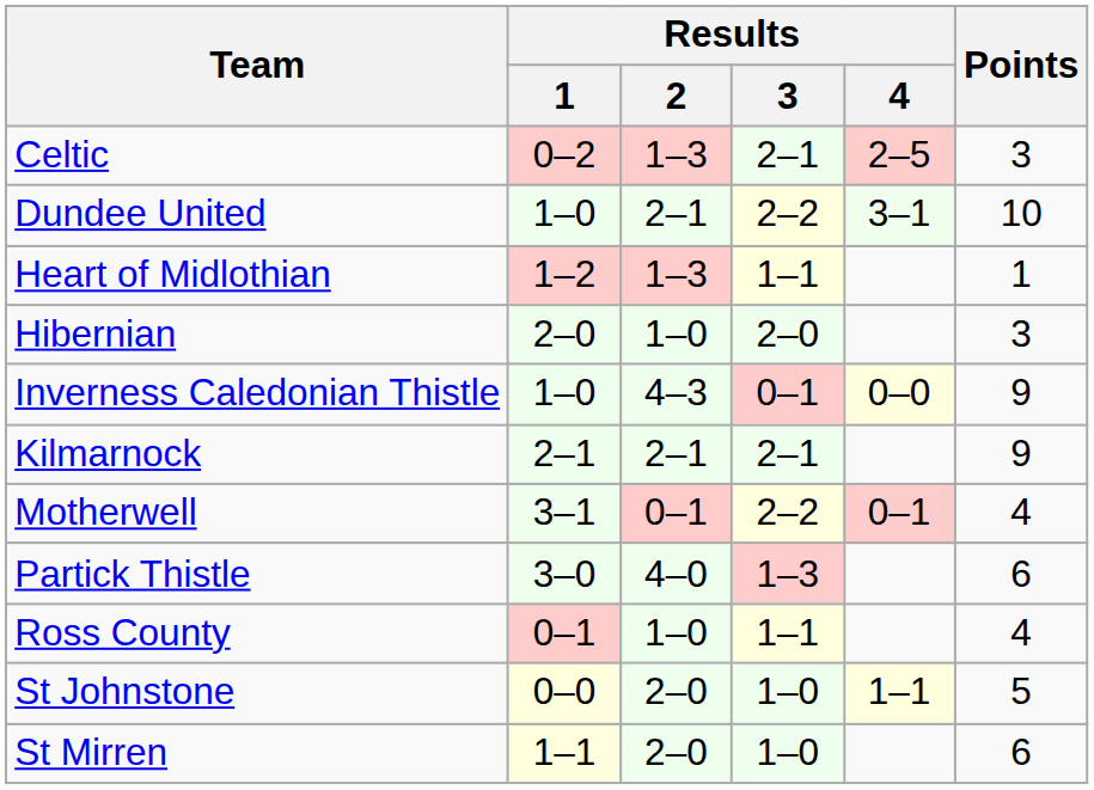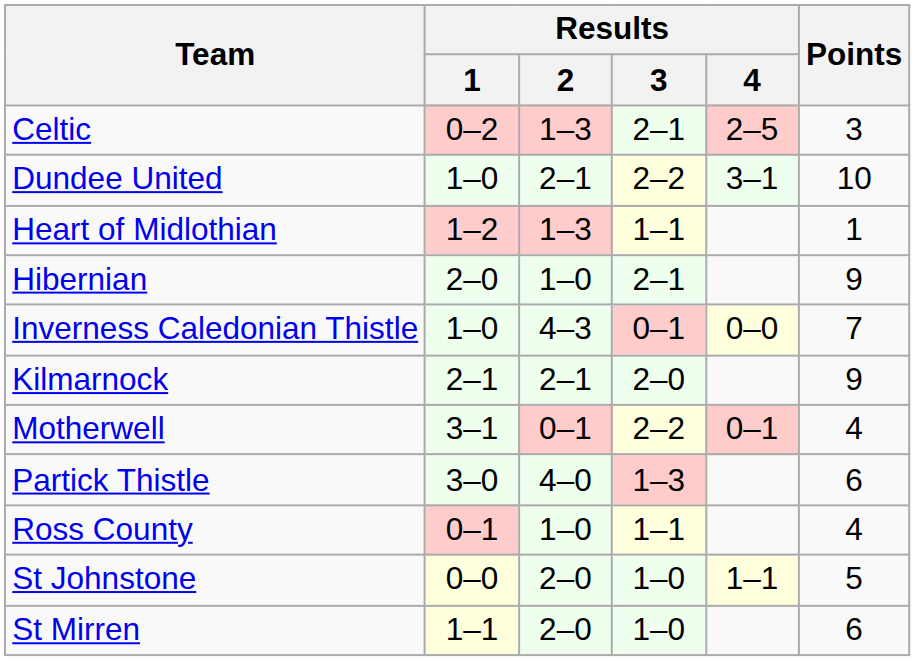 <table class="wikitable" style="text-align:center">
 <tr>
 <th rowspan=2>Team</th>
 <th colspan=4>Results</th>
 <th rowspan=2>Points</th>
 </tr>
 <tr>
 <th width=40>1</th>
 <th width=40>2</th>
 <th width=40>3</th>
 <th width=40>4</th>
 </tr>
 <tr>
 <td align=left><a href='#'>Celtic</a></td>
 <td style="background:#fcc;">0–2</td>
 <td style="background:#fcc;">1–3</td>
 <td style="background:#efe;">2–1</td>
 <td style="background:#fcc;">2–5</td>
 <td>3</td>
 </tr>
 <tr>
 <td align=left><a href='#'>Dundee United</a></td>
 <td style="background:#efe;">1–0</td>
 <td style="background:#efe;">2–1</td>
 <td style="background:#ffd;">2–2</td>
 <td style="background:#efe;">3–1</td>
 <td>10</td>
 </tr>
 <tr>
 <td align=left><a href='#'>Heart of Midlothian</a></td>
 <td style="background:#fcc;">1–2</td>
 <td style="background:#fcc;">1–3</td>
 <td style="background:#ffd;">1–1</td>
 <td></td>
 <td>1</td>
 </tr>
 <tr>
 <td align=left><a href='#'>Hibernian</a></td>
 <td style="background:#efe;">2–0</td>
 <td style="background:#efe;">1–0</td>
-<td style="background:#efe;">2–0</td>
+<td style="background:#efe;">2–1</td>
 <td></td>
-<td>3</td>
+<td>9</td>
 </tr>
 <tr>
 <td align=left><a href='#'>Inverness Caledonian Thistle</a></td>
 <td style="background:#efe;">1–0</td>
 <td style="background:#efe;">4–3</td>
 <td style="background:#fcc;">0–1</td>
 <td style="background:#ffd;">0–0</td>
-<td>9</td>
+<td>7</td>
 </tr>
 <tr>
 <td align=left><a href='#'>Kilmarnock</a></td>
 <td style="background:#efe;">2–1</td>
 <td style="background:#efe;">2–1</td>
-<td style="background:#efe;">2–1</td>
+<td style="background:#efe;">2–0</td>
 <td></td>
 <td>9</td>
 </tr>
 <tr>
 <td align=left><a href='#'>Motherwell</a></td>
 <td style="background:#efe;">3–1</td>
 <td style="background:#fcc;">0–1</td>
 <td style="background:#ffd;">2–2</td>
 <td style="background:#fcc;">0–1</td>
 <td>4</td>
 </tr>
 <tr>
 <td align=left><a href='#'>Partick Thistle</a></td>
 <td style="background:#efe;">3–0</td>
 <td style="background:#efe;">4–0</td>
 <td style="background:#fcc;">1–3</td>
 <td></td>
 <td>6</td>
 </tr>
 <tr>
 <td align=left><a href='#'>Ross County</a></td>
 <td style="background:#fcc;">0–1</td>
 <td style="background:#efe;">1–0</td>
 <td style="background:#ffd;">1–1</td>
 <td></td>
 <td>4</td>
 </tr>
 <tr>
 <td align=left><a href='#'>St Johnstone</a></td>
 <td style="background:#ffd;">0–0</td>
 <td style="background:#efe;">2–0</td>
 <td style="background:#efe;">1–0</td>
 <td style="background:#ffd;">1–1</td>
 <td>5</td>
 </tr>
 <tr>
 <td align=left><a href='#'>St Mirren</a></td>
 <td style="background:#ffd;">1–1</td>
 <td style="background:#efe;">2–0</td>
 <td style="background:#efe;">1–0</td>
 <td></td>
 <td>6</td>
 </tr>
 </table>
